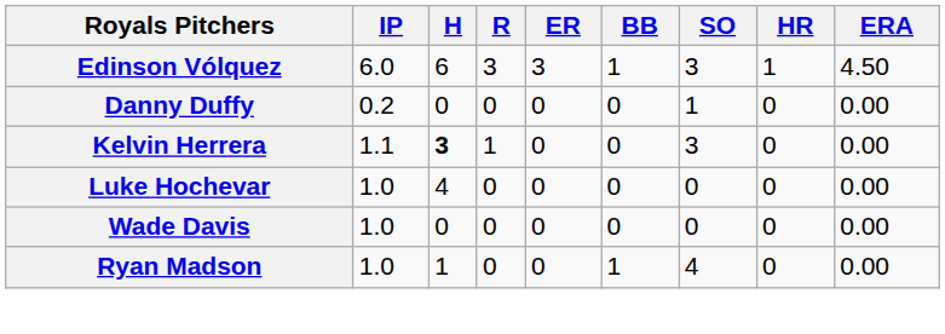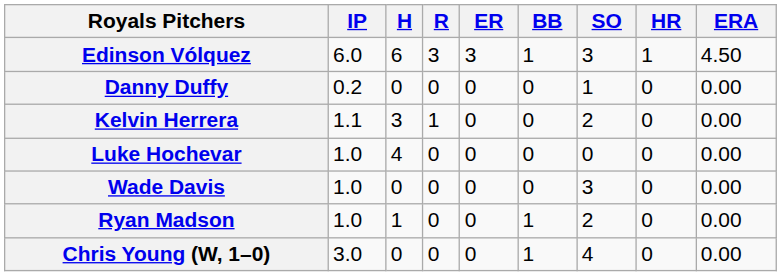 <table class="wikitable" style=width:590px;>
 <tr>
 <th>Royals Pitchers</th>
 <th><a href='#'>IP</a></th>
 <th><a href='#'>H</a></th>
 <th><a href='#'>R</a></th>
 <th><a href='#'>ER</a></th>
 <th><a href='#'>BB</a></th>
 <th><a href='#'>SO</a></th>
 <th><a href='#'>HR</a></th>
 <th><a href='#'>ERA</a></th>
 </tr>
 <tr>
 <th><a href='#'>Edinson Vólquez</a></th>
 <td>6.0</td>
 <td>6</td>
 <td>3</td>
 <td>3</td>
 <td>1</td>
 <td>3</td>
 <td>1</td>
 <td>4.50</td>
 </tr>
 <tr>
 <th><a href='#'>Danny Duffy</a></th>
 <td>0.2</td>
 <td>0</td>
 <td>0</td>
 <td>0</td>
 <td>0</td>
 <td>1</td>
 <td>0</td>
 <td>0.00</td>
 </tr>
 <tr>
 <th><a href='#'>Kelvin Herrera</a></th>
 <td>1.1</td>
-<td><strong>3</strong></td>
+<td>3</td>
 <td>1</td>
 <td>0</td>
 <td>0</td>
-<td>3</td>
+<td>2</td>
 <td>0</td>
 <td>0.00</td>
 </tr>
 <tr>
 <th><a href='#'>Luke Hochevar</a></th>
 <td>1.0</td>
 <td>4</td>
 <td>0</td>
 <td>0</td>
 <td>0</td>
 <td>0</td>
 <td>0</td>
 <td>0.00</td>
 </tr>
 <tr>
 <th><a href='#'>Wade Davis</a></th>
 <td>1.0</td>
 <td>0</td>
 <td>0</td>
 <td>0</td>
 <td>0</td>
-<td>0</td>
+<td>3</td>
 <td>0</td>
 <td>0.00</td>
 </tr>
 <tr>
 <th><a href='#'>Ryan Madson</a></th>
 <td>1.0</td>
 <td>1</td>
 <td>0</td>
 <td>0</td>
 <td>1</td>
+<td>2</td>
+<td>0</td>
+<td>0.00</td>
+</tr>
+<tr>
+<th><a href='#'>Chris Young</a> (W, 1–0)</th>
+<td>3.0</td>
+<td>0</td>
+<td>0</td>
+<td>0</td>
+<td>1</td>
 <td>4</td>
 <td>0</td>
 <td>0.00</td>
 </tr>
 </table>
